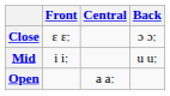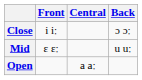 <table class="wikitable" style="text-align:center">
 <tr>
 <th></th>
 <th><a href='#'>Front</a></th>
 <th><a href='#'>Central</a></th>
 <th><a href='#'>Back</a></th>
 </tr>
 <tr align="center">
 <th><a href='#'>Close</a></th>
-<td>ɛ ɛː</td>
+<td>i iː</td>
 <td></td>
 <td>ɔ ɔː</td>
 </tr>
 <tr>
 <th><a href='#'>Mid</a></th>
-<td>i iː</td>
+<td>ɛ ɛː</td>
 <td></td>
 <td>u uː</td>
 </tr>
 <tr align="center">
 <th><a href='#'>Open</a></th>
 <td></td>
 <td>a aː</td>
 <td></td>
 </tr>
 </table>
